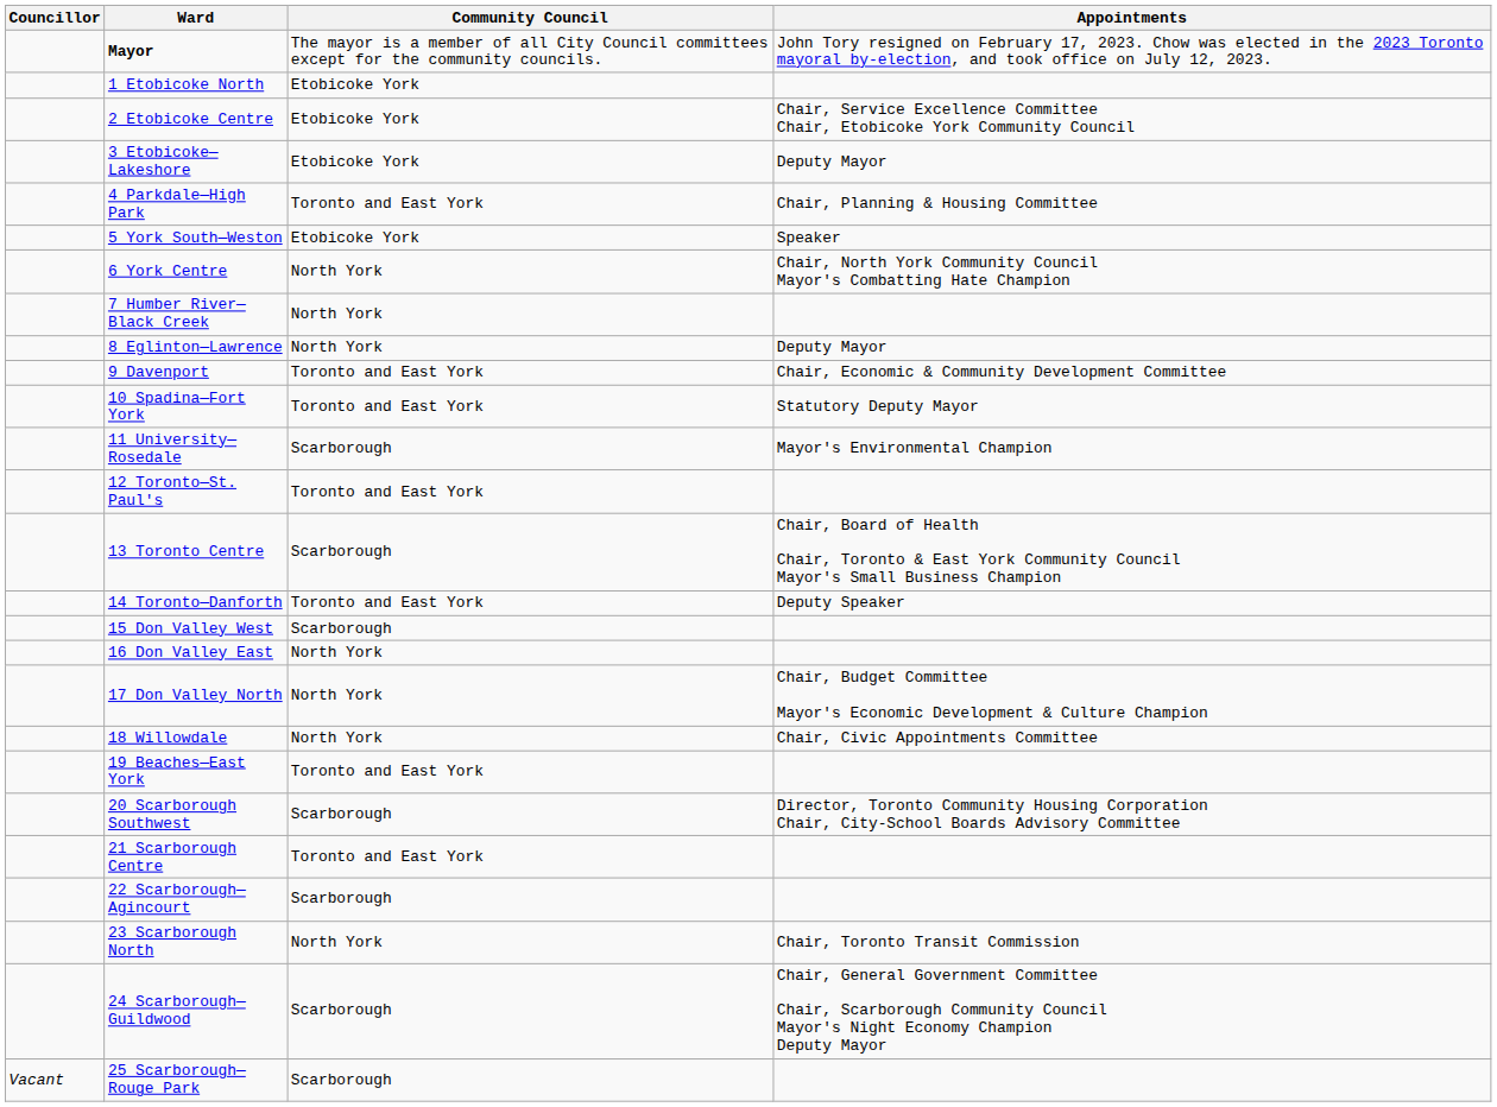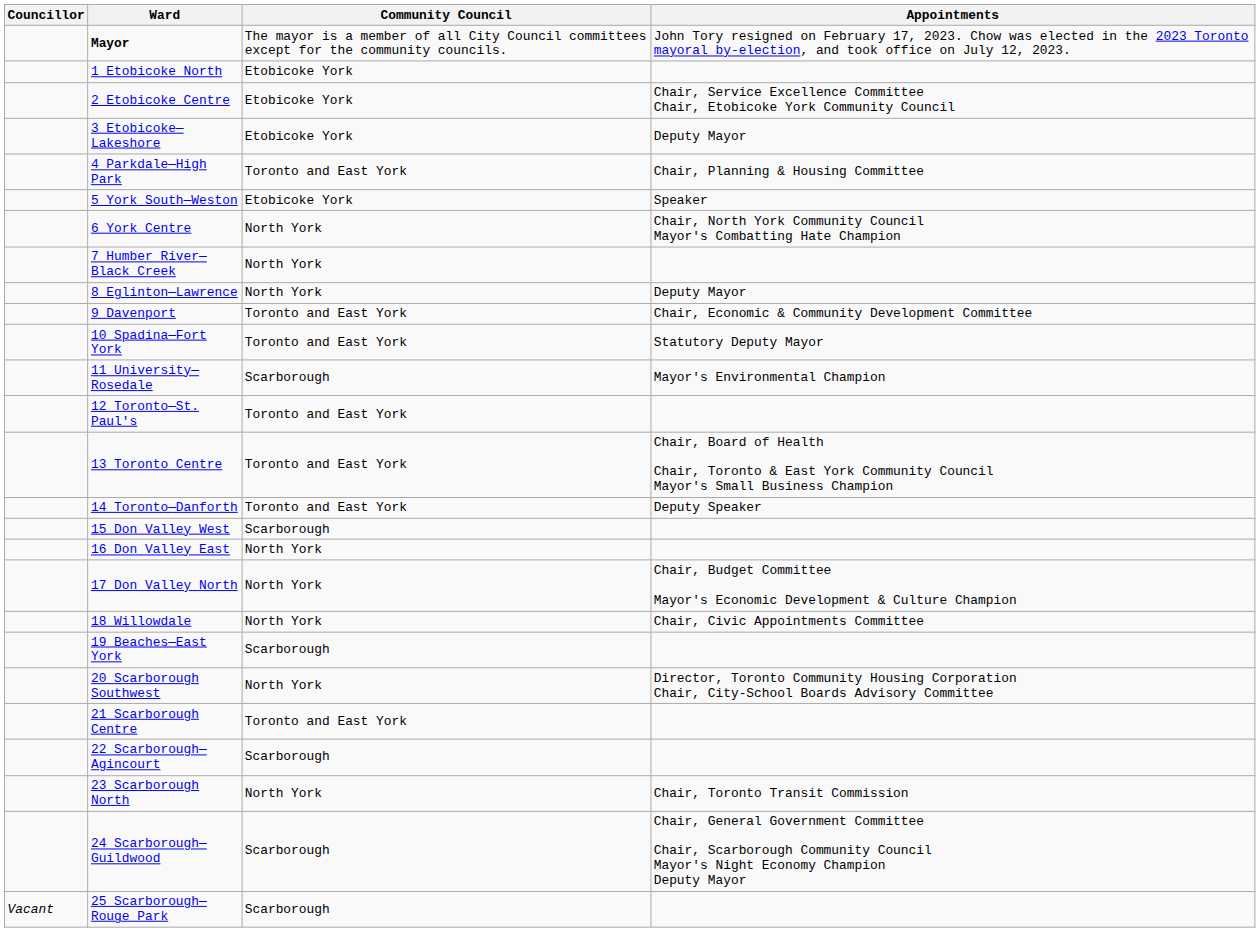 <table class="wikitable sortable" style="width:100%;">
 <tr>
 <th>Councillor</th>
 <th>Ward</th>
 <th>Community Council</th>
 <th>Appointments</th>
 </tr>
 <tr>
 <td><strong></strong></td>
 <td><strong>Mayor</strong></td>
 <td>The mayor is a member of all City Council committees except for the community councils.</td>
 <td>John Tory resigned on February 17, 2023. Chow was elected in the <a href='#'>2023 Toronto mayoral by-election</a>, and took office on July 12, 2023.</td>
 </tr>
 <tr>
 <td></td>
 <td><a href='#'>1 Etobicoke North</a></td>
 <td>Etobicoke York</td>
 <td></td>
 </tr>
 <tr>
 <td></td>
 <td><a href='#'>2 Etobicoke Centre</a></td>
 <td>Etobicoke York</td>
 <td>Chair, Service Excellence Committee<br>Chair, Etobicoke York Community Council</td>
 </tr>
 <tr>
 <td></td>
 <td><a href='#'>3 Etobicoke—Lakeshore</a></td>
 <td>Etobicoke York</td>
 <td>Deputy Mayor</td>
 </tr>
 <tr>
 <td></td>
 <td><a href='#'>4 Parkdale—High Park</a></td>
 <td>Toronto and East York</td>
 <td>Chair, Planning & Housing Committee</td>
 </tr>
 <tr>
 <td></td>
 <td><a href='#'>5 York South—Weston</a></td>
 <td>Etobicoke York</td>
 <td>Speaker</td>
 </tr>
 <tr>
 <td></td>
 <td><a href='#'>6 York Centre</a></td>
 <td>North York</td>
 <td>Chair, North York Community Council<br>Mayor's Combatting Hate Champion</td>
 </tr>
 <tr>
 <td></td>
 <td><a href='#'>7 Humber River—Black Creek</a></td>
 <td>North York</td>
 <td></td>
 </tr>
 <tr>
 <td></td>
 <td><a href='#'>8 Eglinton—Lawrence</a></td>
 <td>North York</td>
 <td>Deputy Mayor</td>
 </tr>
 <tr>
 <td></td>
 <td><a href='#'>9 Davenport</a></td>
 <td>Toronto and East York</td>
 <td>Chair, Economic & Community Development Committee</td>
 </tr>
 <tr>
 <td></td>
 <td><a href='#'>10 Spadina—Fort York</a></td>
 <td>Toronto and East York</td>
 <td>Statutory Deputy Mayor</td>
 </tr>
 <tr>
 <td></td>
 <td><a href='#'>11 University—Rosedale</a></td>
 <td>Scarborough</td>
 <td>Mayor's Environmental Champion</td>
 </tr>
 <tr>
 <td></td>
 <td><a href='#'>12 Toronto—St. Paul's</a></td>
 <td>Toronto and East York</td>
 <td></td>
 </tr>
 <tr>
 <td></td>
 <td><a href='#'>13 Toronto Centre</a></td>
-<td>Scarborough</td>
+<td>Toronto and East York</td>
 <td>Chair, Board of Health<br><br>Chair, Toronto & East York Community Council<br>Mayor's Small Business Champion</td>
 </tr>
 <tr>
 <td></td>
 <td><a href='#'>14 Toronto—Danforth</a></td>
 <td>Toronto and East York</td>
 <td>Deputy Speaker</td>
 </tr>
 <tr>
 <td></td>
 <td><a href='#'>15 Don Valley West</a></td>
 <td>Scarborough</td>
 <td></td>
 </tr>
 <tr>
 <td></td>
 <td><a href='#'>16 Don Valley East</a></td>
 <td>North York</td>
 <td></td>
 </tr>
 <tr>
 <td></td>
 <td><a href='#'>17 Don Valley North</a></td>
 <td>North York</td>
 <td>Chair, Budget Committee<br><br>Mayor's Economic Development & Culture Champion</td>
 </tr>
 <tr>
 <td></td>
 <td><a href='#'>18 Willowdale</a></td>
 <td>North York</td>
 <td>Chair, Civic Appointments Committee</td>
 </tr>
 <tr>
 <td></td>
 <td><a href='#'>19 Beaches—East York</a></td>
-<td>Toronto and East York</td>
+<td>Scarborough</td>
 <td></td>
 </tr>
 <tr>
 <td></td>
 <td><a href='#'>20 Scarborough Southwest</a></td>
-<td>Scarborough</td>
+<td>North York</td>
 <td>Director, Toronto Community Housing Corporation<br>Chair, City-School Boards Advisory Committee</td>
 </tr>
 <tr>
 <td></td>
 <td><a href='#'>21 Scarborough Centre</a></td>
 <td>Toronto and East York</td>
 <td></td>
 </tr>
 <tr>
 <td></td>
 <td><a href='#'>22 Scarborough—Agincourt</a></td>
 <td>Scarborough</td>
 <td></td>
 </tr>
 <tr>
 <td></td>
 <td><a href='#'>23 Scarborough North</a></td>
 <td>North York</td>
 <td>Chair, Toronto Transit Commission</td>
 </tr>
 <tr>
 <td></td>
 <td><a href='#'>24 Scarborough—Guildwood</a></td>
 <td>Scarborough</td>
 <td>Chair, General Government Committee<br><br>Chair, Scarborough Community Council<br>Mayor's Night Economy Champion<br>Deputy Mayor</td>
 </tr>
 <tr>
 <td><em>Vacant</em></td>
 <td><a href='#'>25 Scarborough—Rouge Park</a></td>
 <td>Scarborough</td>
 <td><br><br></td>
 </tr>
 </table>
